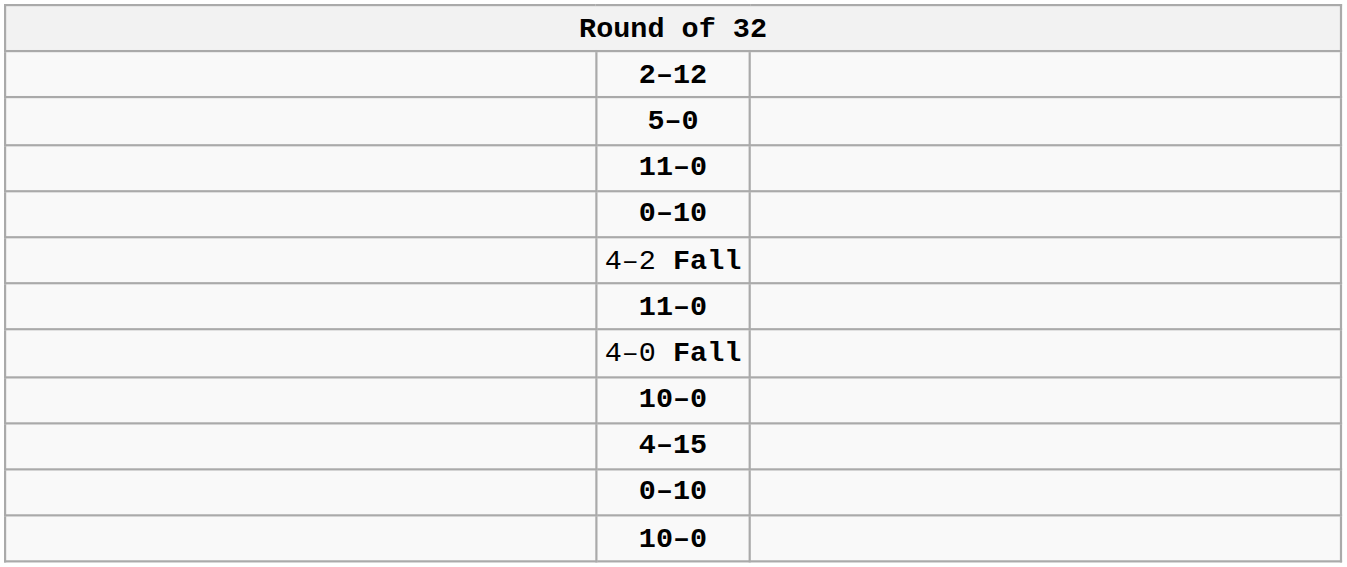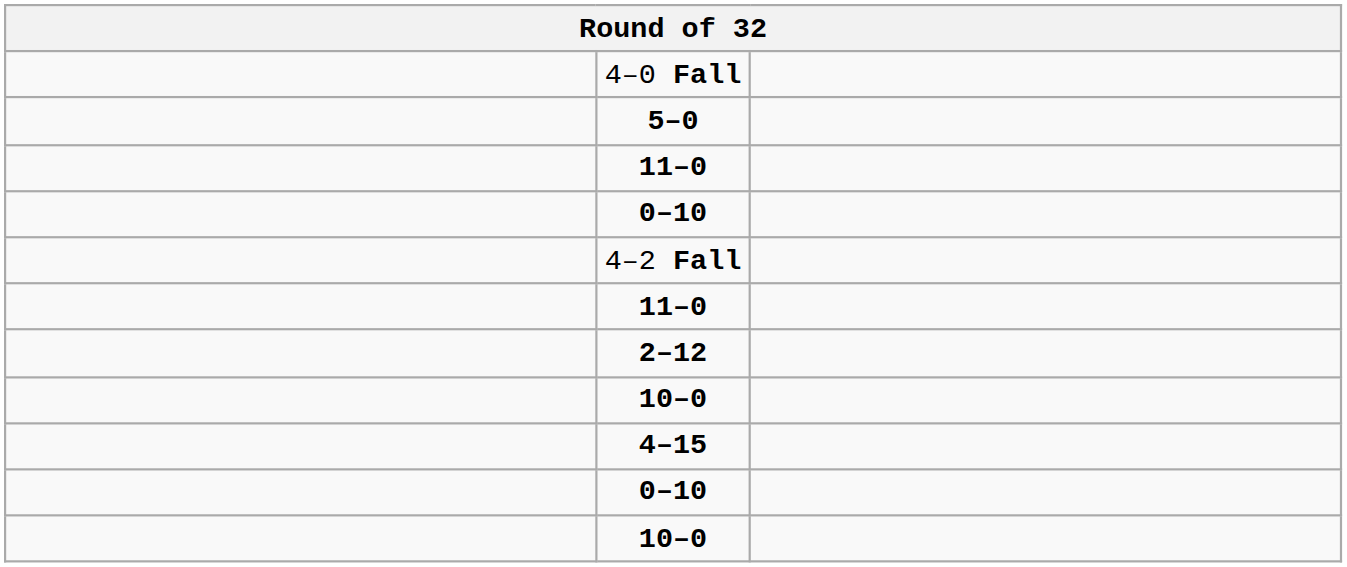 <table class="wikitable" style="text-align: center;">
 <tr>
 <th colspan=3>Round of 32</th>
 </tr>
 <tr>
-<td align=left></td>
-<td align=center><strong>2–12</strong></td>
-<td align=left><strong></strong></td>
+<td align=left width="270"><strong></strong></td>
+<td align=center width="65">4–0 <strong>Fall</strong></td>
+<td align=left width="270"></td>
 </tr>
 <tr>
 <td align=left><strong></strong></td>
 <td align=center><strong>5–0</strong></td>
 <td align=left></td>
 </tr>
 <tr>
 <td align=left><strong></strong></td>
 <td align=center><strong>11–0</strong></td>
 <td align=left></td>
 </tr>
 <tr>
 <td align=left></td>
 <td align=center><strong>0–10</strong></td>
 <td align=left><strong></strong></td>
 </tr>
 <tr>
 <td align=left><strong></strong></td>
 <td align=center>4–2 <strong>Fall</strong></td>
 <td align=left></td>
 </tr>
 <tr>
 <td align=left><strong></strong></td>
 <td align=center><strong>11–0</strong></td>
 <td align=left></td>
 </tr>
 <tr>
-<td align=left width="270"><strong></strong></td>
-<td align=center width="65">4–0 <strong>Fall</strong></td>
-<td align=left width="270"></td>
+<td align=left></td>
+<td align=center><strong>2–12</strong></td>
+<td align=left><strong></strong></td>
 </tr>
 <tr>
 <td align=left><strong></strong></td>
 <td align=center><strong>10–0</strong></td>
 <td align=left></td>
 </tr>
 <tr>
 <td align=left></td>
 <td align=center><strong>4–15</strong></td>
 <td align=left><strong></strong></td>
 </tr>
 <tr>
 <td align=left></td>
 <td align=center><strong>0–10</strong></td>
 <td align=left><strong></strong></td>
 </tr>
 <tr>
 <td align=left><strong></strong></td>
 <td align=center><strong>10–0</strong></td>
 <td align=left></td>
 </tr>
 </table>
